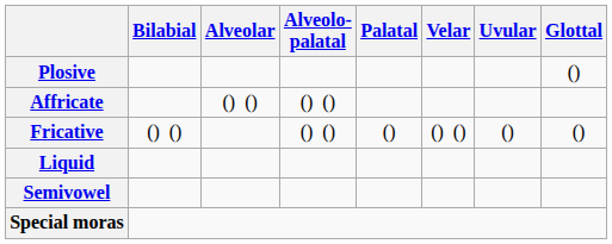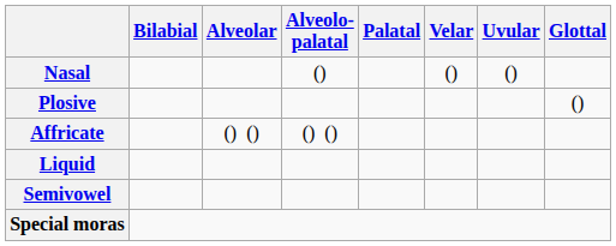 <table class="wikitable" style="text-align: center;">
 <tr>
 <th></th>
 <th><a href='#'>Bilabial</a></th>
 <th><a href='#'>Alveolar</a></th>
 <th><a href='#'>Alveolo-<br>palatal</a></th>
 <th><a href='#'>Palatal</a></th>
 <th><a href='#'>Velar</a></th>
 <th><a href='#'>Uvular</a></th>
 <th><a href='#'>Glottal</a></th>
+</tr>
+<tr>
+<th><a href='#'>Nasal</a></th>
+<td></td>
+<td></td>
+<td>()</td>
+<td></td>
+<td>()</td>
+<td>()</td>
+<td></td>
 </tr>
 <tr>
 <th><a href='#'>Plosive</a></th>
 <td>  </td>
 <td>  </td>
 <td></td>
 <td></td>
 <td>  </td>
 <td></td>
 <td>()</td>
 </tr>
 <tr>
 <th><a href='#'>Affricate</a></th>
 <td></td>
 <td>()  ()</td>
 <td>()  ()</td>
 <td></td>
 <td></td>
 <td></td>
 <td></td>
-</tr>
-<tr>
-<th><a href='#'>Fricative</a></th>
-<td>()  ()</td>
-<td>  </td>
-<td>()  ()</td>
-<td>()</td>
-<td>()  ()</td>
-<td>()</td>
-<td>  ()</td>
 </tr>
 <tr>
 <th><a href='#'>Liquid</a></th>
 <td></td>
 <td></td>
 <td></td>
 <td></td>
 <td></td>
 <td></td>
 <td></td>
 </tr>
 <tr>
 <th><a href='#'>Semivowel</a></th>
 <td></td>
 <td></td>
 <td></td>
 <td></td>
 <td></td>
 <td></td>
 <td></td>
 </tr>
 <tr>
 <th>Special moras</th>
 <td colspan="7"></td>
 </tr>
 </table>
